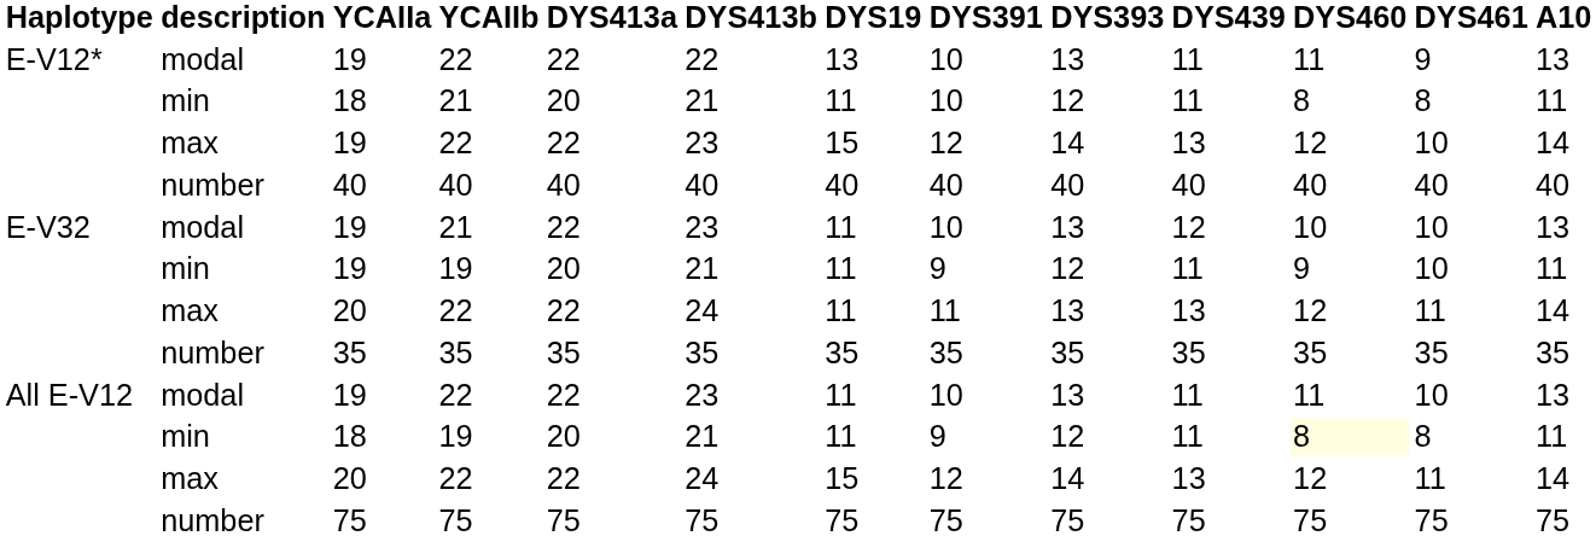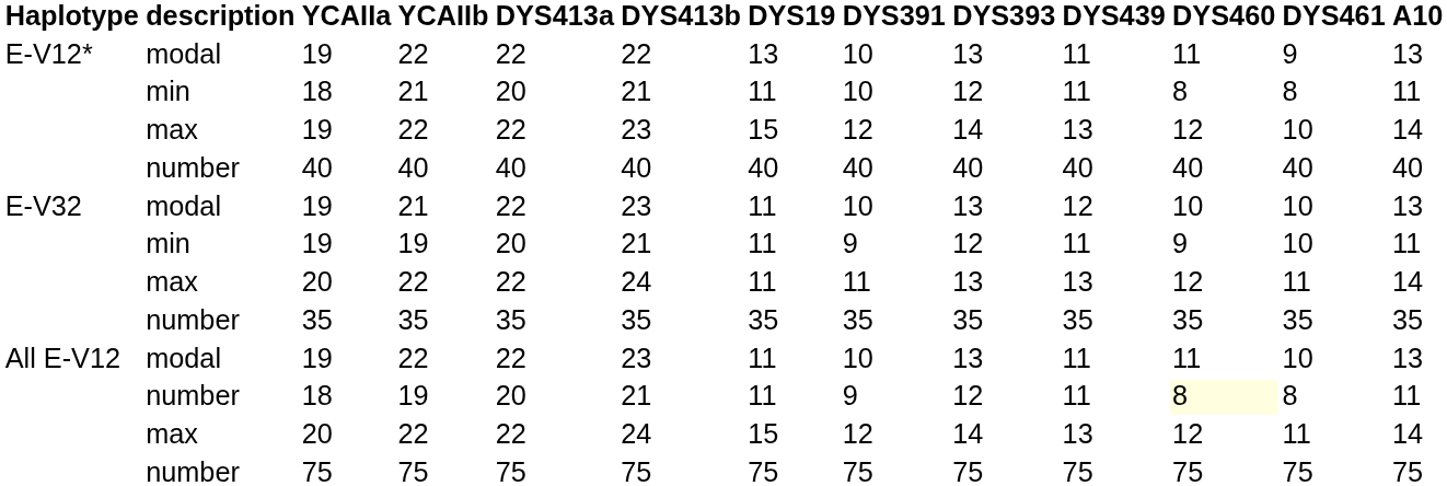 <table style="margin:1em auto;">
 <tr>
 <th>Haplotype</th>
 <th>description</th>
 <th>YCAIIa</th>
 <th>YCAIIb</th>
 <th>DYS413a</th>
 <th>DYS413b</th>
 <th>DYS19</th>
 <th>DYS391</th>
 <th>DYS393</th>
 <th>DYS439</th>
 <th>DYS460</th>
 <th>DYS461</th>
 <th>A10</th>
 </tr>
 <tr>
 <td>E-V12*</td>
 <td>modal</td>
 <td>19</td>
 <td>22</td>
 <td>22</td>
 <td>22</td>
 <td>13</td>
 <td>10</td>
 <td>13</td>
 <td>11</td>
 <td>11</td>
 <td>9</td>
 <td>13</td>
 </tr>
 <tr>
 <td></td>
 <td>min</td>
 <td>18</td>
 <td>21</td>
 <td>20</td>
 <td>21</td>
 <td>11</td>
 <td>10</td>
 <td>12</td>
 <td>11</td>
 <td>8</td>
 <td>8</td>
 <td>11</td>
 </tr>
 <tr>
 <td></td>
 <td>max</td>
 <td>19</td>
 <td>22</td>
 <td>22</td>
 <td>23</td>
 <td>15</td>
 <td>12</td>
 <td>14</td>
 <td>13</td>
 <td>12</td>
 <td>10</td>
 <td>14</td>
 </tr>
 <tr>
 <td></td>
 <td>number</td>
 <td>40</td>
 <td>40</td>
 <td>40</td>
 <td>40</td>
 <td>40</td>
 <td>40</td>
 <td>40</td>
 <td>40</td>
 <td>40</td>
 <td>40</td>
 <td>40</td>
 </tr>
 <tr>
 <td>E-V32</td>
 <td>modal</td>
 <td>19</td>
 <td>21</td>
 <td>22</td>
 <td>23</td>
 <td>11</td>
 <td>10</td>
 <td>13</td>
 <td>12</td>
 <td>10</td>
 <td>10</td>
 <td>13</td>
 </tr>
 <tr>
 <td></td>
 <td>min</td>
 <td>19</td>
 <td>19</td>
 <td>20</td>
 <td>21</td>
 <td>11</td>
 <td>9</td>
 <td>12</td>
 <td>11</td>
 <td>9</td>
 <td>10</td>
 <td>11</td>
 </tr>
 <tr>
 <td></td>
 <td>max</td>
 <td>20</td>
 <td>22</td>
 <td>22</td>
 <td>24</td>
 <td>11</td>
 <td>11</td>
 <td>13</td>
 <td>13</td>
 <td>12</td>
 <td>11</td>
 <td>14</td>
 </tr>
 <tr>
 <td></td>
 <td>number</td>
 <td>35</td>
 <td>35</td>
 <td>35</td>
 <td>35</td>
 <td>35</td>
 <td>35</td>
 <td>35</td>
 <td>35</td>
 <td>35</td>
 <td>35</td>
 <td>35</td>
 </tr>
 <tr>
 <td>All E-V12</td>
 <td>modal</td>
 <td>19</td>
 <td>22</td>
 <td>22</td>
 <td>23</td>
 <td>11</td>
 <td>10</td>
 <td>13</td>
 <td>11</td>
 <td>11</td>
 <td>10</td>
 <td>13</td>
 </tr>
 <tr>
 <td></td>
-<td>min</td>
+<td>number</td>
 <td>18</td>
 <td>19</td>
 <td>20</td>
 <td>21</td>
 <td>11</td>
 <td>9</td>
 <td>12</td>
 <td>11</td>
 <td style="background: lightyellow;">8</td>
 <td>8</td>
 <td>11</td>
 </tr>
 <tr>
 <td></td>
 <td>max</td>
 <td>20</td>
 <td>22</td>
 <td>22</td>
 <td>24</td>
 <td>15</td>
 <td>12</td>
 <td>14</td>
 <td>13</td>
 <td>12</td>
 <td>11</td>
 <td>14</td>
 </tr>
 <tr>
 <td></td>
 <td>number</td>
 <td>75</td>
 <td>75</td>
 <td>75</td>
 <td>75</td>
 <td>75</td>
 <td>75</td>
 <td>75</td>
 <td>75</td>
 <td>75</td>
 <td>75</td>
 <td>75</td>
 </tr>
 <tr>
 <td></td>
 </tr>
 </table>
